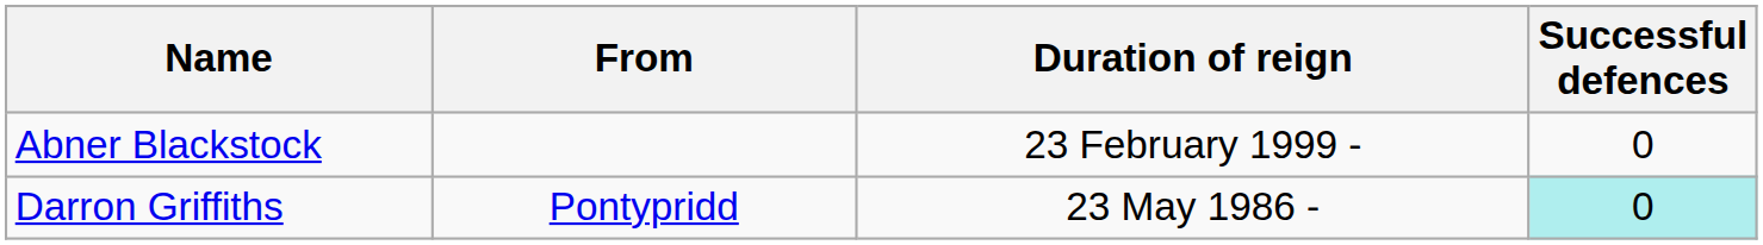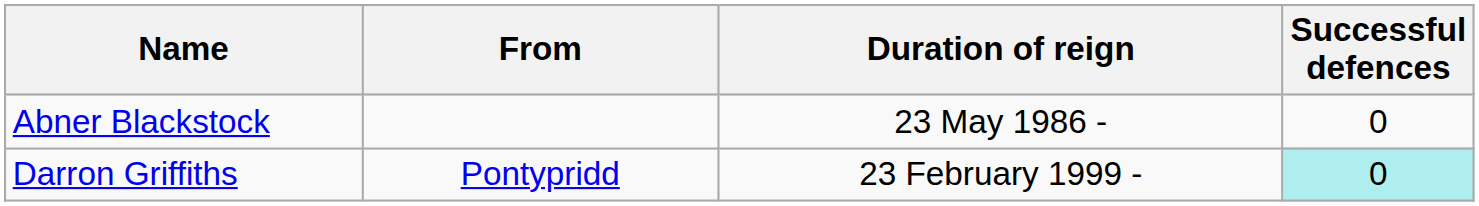 <table class="wikitable" style="width:80%;">
 <tr>
 <th style="width:25%;">Name</th>
 <th style="width:25%;">From</th>
 <th style="width:40%;">Duration of reign</th>
 <th style="width:10%;">Successful defences</th>
 </tr>
 <tr align=center>
 <td align=left><a href='#'>Abner Blackstock</a></td>
 <td></td>
-<td>23 February 1999 -</td>
+<td>23 May 1986 -</td>
 <td>0</td>
 </tr>
 <tr align=center>
 <td align=left><a href='#'>Darron Griffiths</a></td>
 <td><a href='#'>Pontypridd</a></td>
-<td>23 May 1986 -</td>
+<td>23 February 1999 -</td>
 <td style="background: paleturquoise;">0</td>
 </tr>
 </table>
